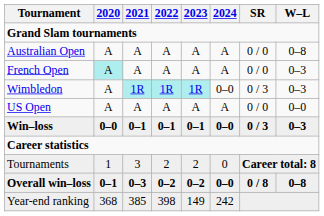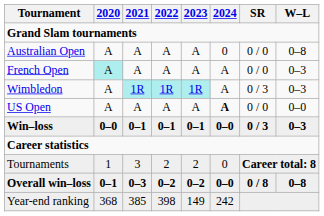 <table class="wikitable" style="text-align:center">
 <tr>
 <th>Tournament</th>
 <th><a href='#'>2020</a></th>
 <th><a href='#'>2021</a></th>
 <th><a href='#'>2022</a></th>
 <th><a href='#'>2023</a></th>
 <th><a href='#'>2024</a></th>
 <th>SR</th>
 <th>W–L</th>
 </tr>
 <tr>
 <td colspan="8" align="left"><strong>Grand Slam tournaments</strong></td>
 </tr>
 <tr>
 <td align="left"><a href='#'>Australian Open</a></td>
 <td>A</td>
 <td>A</td>
 <td>A</td>
 <td>A</td>
-<td>A</td>
+<td>0</td>
 <td>0 / 0</td>
 <td>0–8</td>
 </tr>
 <tr>
 <td align="left"><a href='#'>French Open</a></td>
 <td style="background: paleturquoise;">A</td>
 <td>A</td>
 <td>A</td>
 <td>A</td>
 <td>A</td>
 <td>0 / 0</td>
 <td>0–3</td>
 </tr>
 <tr>
 <td align="left"><a href='#'>Wimbledon</a></td>
 <td>A</td>
 <td bgcolor="afeeee"><a href='#'>1R</a></td>
 <td bgcolor="afeeee"><a href='#'>1R</a></td>
 <td bgcolor="afeeee"><a href='#'>1R</a></td>
-<td>0–0</td>
+<td>A</td>
 <td>0 / 3</td>
 <td>0–3</td>
 </tr>
 <tr>
 <td align="left"><a href='#'>US Open</a></td>
 <td>A</td>
 <td>A</td>
 <td>A</td>
 <td>A</td>
-<td>A</td>
+<td><strong>A</strong></td>
 <td>0 / 0</td>
 <td>0–0</td>
 </tr>
 <tr style="background:#efefef;font-weight:bold">
 <td align="left">Win–loss</td>
 <td>0–0</td>
 <td>0–1</td>
 <td>0–1</td>
 <td>0–1</td>
 <td>0–0</td>
 <td>0 / 3</td>
 <td>0–3</td>
 </tr>
 <tr>
 <td align=left colspan="9"><strong>Career statistics</strong></td>
 </tr>
 <tr bgcolor=efefef>
 <td align=left>Tournaments</td>
 <td>1</td>
 <td>3</td>
 <td>2</td>
 <td>2</td>
 <td>0</td>
 <td colspan="3"><strong>Career total: 8</strong></td>
 </tr>
 <tr style="background:#efefef;font-weight:bold">
 <td align=left>Overall win–loss</td>
 <td>0–1</td>
 <td>0–3</td>
 <td>0–2</td>
 <td>0–2</td>
 <td>0–0</td>
 <td>0 / 8</td>
 <td>0–8</td>
 </tr>
 <tr bgcolor=efefef>
 <td align=left>Year-end ranking</td>
 <td>368</td>
 <td>385</td>
 <td>398</td>
 <td>149</td>
 <td>242</td>
 <td colspan="3"></td>
 </tr>
 </table>
